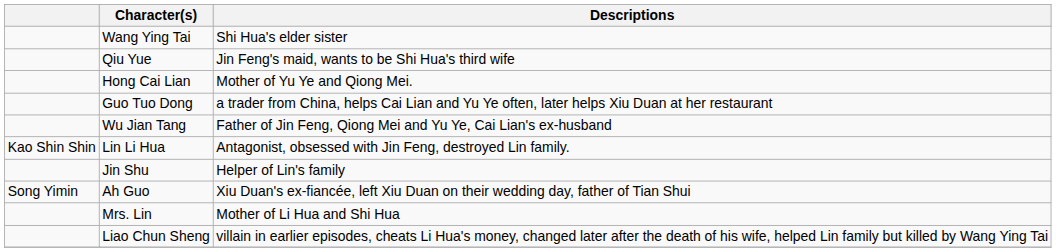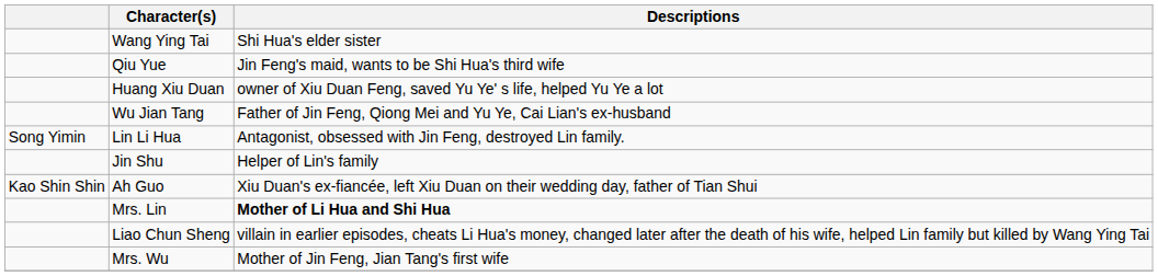 <table class="wikitable">
 <tr bgcolor="#CCCCCC">
 <th></th>
 <th>Character(s)</th>
 <th>Descriptions</th>
 </tr>
 <tr>
 <td></td>
 <td>Wang Ying Tai</td>
 <td>Shi Hua's elder sister</td>
 </tr>
 <tr>
 <td></td>
 <td>Qiu Yue</td>
 <td>Jin Feng's maid, wants to be Shi Hua's third wife</td>
 </tr>
 <tr>
 <td></td>
-<td>Hong Cai Lian</td>
-<td>Mother of Yu Ye and Qiong Mei.</td>
-</tr>
-<tr>
-<td></td>
-<td>Guo Tuo Dong</td>
-<td>a trader from China, helps Cai Lian and Yu Ye often, later helps Xiu Duan at her restaurant</td>
+<td>Huang Xiu Duan</td>
+<td>owner of Xiu Duan Feng, saved Yu Ye' s life, helped Yu Ye a lot</td>
 </tr>
 <tr>
 <td></td>
 <td>Wu Jian Tang</td>
 <td>Father of Jin Feng, Qiong Mei and Yu Ye, Cai Lian's ex-husband</td>
 </tr>
 <tr>
-<td>Kao Shin Shin</td>
+<td>Song Yimin</td>
 <td>Lin Li Hua</td>
 <td>Antagonist, obsessed with Jin Feng, destroyed Lin family.</td>
 </tr>
 <tr>
 <td></td>
 <td>Jin Shu</td>
 <td>Helper of Lin's family</td>
 </tr>
 <tr>
-<td>Song Yimin</td>
+<td>Kao Shin Shin</td>
 <td>Ah Guo</td>
 <td>Xiu Duan's ex-fiancée, left Xiu Duan on their wedding day, father of Tian Shui</td>
 </tr>
 <tr>
 <td></td>
 <td>Mrs. Lin</td>
-<td>Mother of Li Hua and Shi Hua</td>
+<td><strong>Mother of Li Hua and Shi Hua</strong></td>
 </tr>
 <tr>
 <td></td>
 <td>Liao Chun Sheng</td>
 <td>villain in earlier episodes, cheats Li Hua's money, changed later after the death of his wife, helped Lin family but killed by Wang Ying Tai</td>
 </tr>
 <tr>
+<td></td>
+<td>Mrs. Wu</td>
+<td>Mother of Jin Feng, Jian Tang's first wife</td>
+</tr>
+<tr>
 </tr>
 </table>
